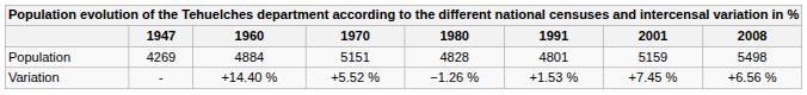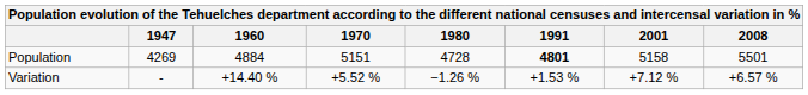 <table class="wikitable">
 <tr>
 <th bgcolor=black colspan=20 style="color:black;">Population evolution of the Tehuelches department according to the different national censuses and intercensal variation in %</th>
 </tr>
 <tr>
 <th></th>
 <th>1947</th>
 <th>1960</th>
 <th>1970</th>
 <th>1980</th>
 <th>1991</th>
 <th>2001</th>
 <th>2008</th>
 </tr>
 <tr>
 <td>Population</td>
 <td align=center>4269</td>
 <td align=center>4884</td>
 <td align=center>5151</td>
-<td align=center>4828</td>
-<td align=center>4801</td>
-<td align=center>5159</td>
-<td align=center>5498</td>
+<td align=center>4728</td>
+<td align=center><strong>4801</strong></td>
+<td align=center>5158</td>
+<td align=center>5501</td>
 </tr>
 <tr>
 <td>Variation</td>
 <td align=center>-</td>
 <td align=center>+14.40 %</td>
 <td align=center>+5.52 %</td>
 <td align=center>−1.26 %</td>
 <td align=center>+1.53 %</td>
-<td align=center>+7.45 %</td>
-<td align=center>+6.56 %</td>
+<td align=center>+7.12 %</td>
+<td align=center>+6.57 %</td>
 </tr>
 </table>
